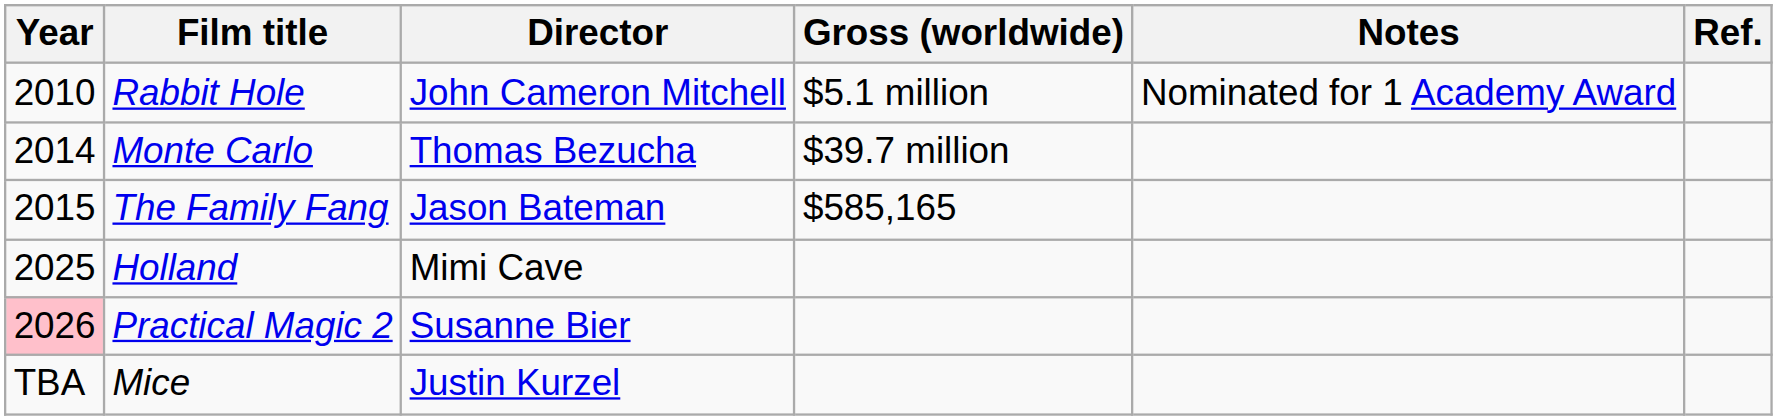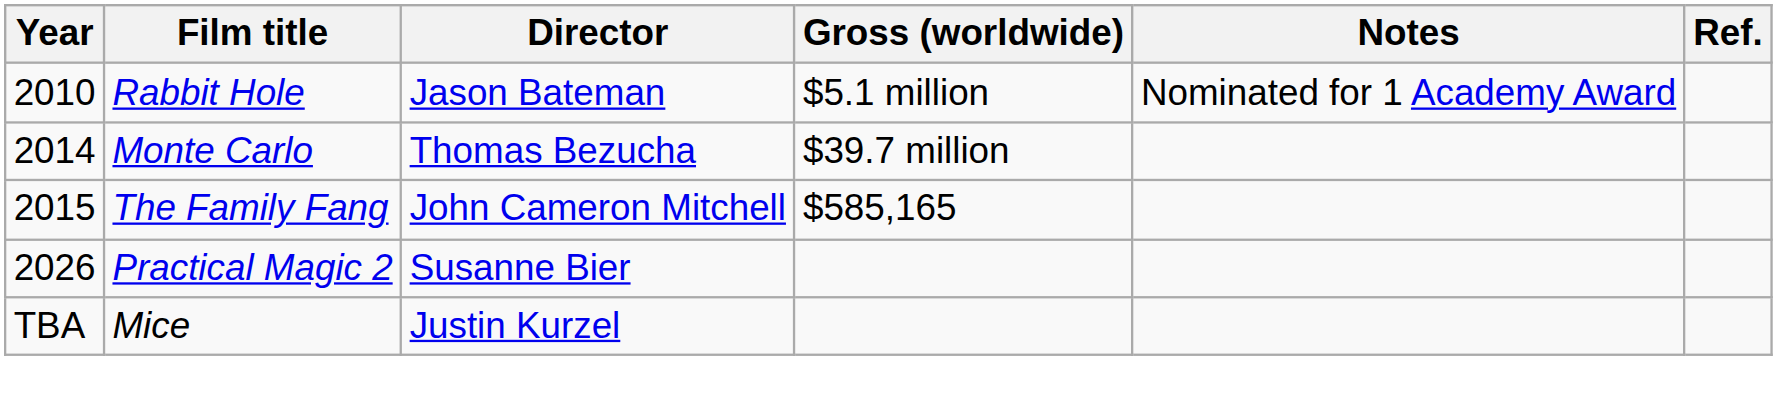 <table class="wikitable">
 <tr style="background:#ccc; text-align:center;">
 <th>Year</th>
 <th>Film title</th>
 <th>Director</th>
 <th>Gross (worldwide)</th>
 <th>Notes</th>
 <th>Ref.</th>
 </tr>
 <tr>
 <td>2010</td>
 <td><em><a href='#'>Rabbit Hole</a></em></td>
-<td><a href='#'>John Cameron Mitchell</a></td>
+<td><a href='#'>Jason Bateman</a></td>
 <td>$5.1 million</td>
 <td>Nominated for 1 <a href='#'>Academy Award</a></td>
 <td style="text-align:center;"></td>
 </tr>
 <tr>
 <td>2014</td>
 <td><em><a href='#'>Monte Carlo</a></em></td>
 <td><a href='#'>Thomas Bezucha</a></td>
 <td>$39.7 million</td>
 <td></td>
 <td style="text-align:center;"></td>
 </tr>
 <tr>
 <td>2015</td>
 <td><em><a href='#'>The Family Fang</a></em></td>
-<td><a href='#'>Jason Bateman</a></td>
+<td><a href='#'>John Cameron Mitchell</a></td>
 <td>$585,165</td>
 <td></td>
 <td style="text-align:center;"></td>
 </tr>
 <tr>
-<td>2025</td>
-<td><em><a href='#'>Holland</a></em></td>
-<td>Mimi Cave</td>
-<td></td>
-<td></td>
-<td style="text-align:center;"></td>
-</tr>
-<tr>
-<td style="background: pink;">2026</td>
+<td>2026</td>
 <td><em><a href='#'>Practical Magic 2</a></em></td>
 <td><a href='#'>Susanne Bier</a></td>
 <td></td>
 <td></td>
 <td style="text-align:center;"></td>
 </tr>
 <tr>
 <td>TBA</td>
 <td><em>Mice</em></td>
 <td><a href='#'>Justin Kurzel</a></td>
 <td></td>
 <td></td>
 <td style="text-align:center;"></td>
 </tr>
 </table>
